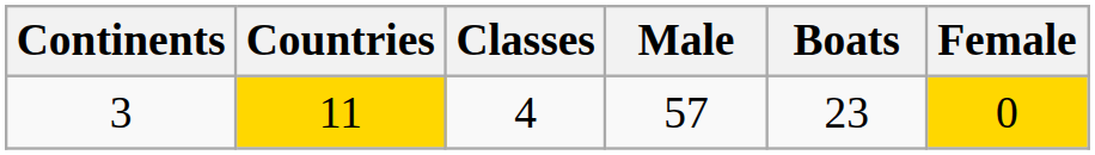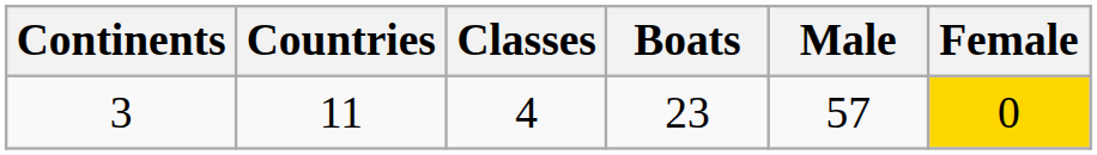 <table class="wikitable">
 <tr>
 <th width=50>Continents</th>
 <th width=50>Countries</th>
 <th width=50>Classes</th>
+<th width=50>Boats</th>
 <th width=50>Male</th>
-<th width=50>Boats</th>
 <th width=50>Female</th>
 </tr>
 <tr>
 <td style="text-align:center">3</td>
-<td style="background: gold; text-align:center">11</td>
+<td style="text-align:center">11</td>
 <td style="text-align:center">4</td>
+<td style="text-align:center">23</td>
 <td style="text-align:center">57</td>
-<td style="text-align:center">23</td>
 <td style="background: gold; text-align:center">0</td>
 </tr>
 </table>
